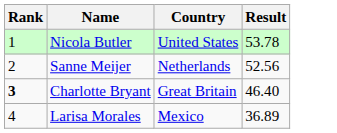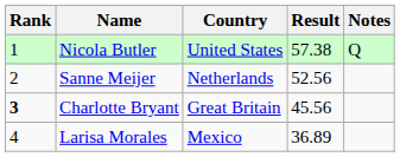 <table class="wikitable" style="font-size:95%" style="text-align:center; width:35em;">
 <tr>
 <th>Rank</th>
 <th>Name</th>
 <th>Country</th>
 <th>Result</th>
+<th>Notes</th>
 </tr>
 <tr bgcolor=ccffcc>
 <td>1</td>
 <td align=left><a href='#'>Nicola Butler</a></td>
 <td align="left"> <a href='#'>United States</a></td>
-<td>53.78</td>
+<td>57.38</td>
+<td>Q</td>
 </tr>
 <tr>
 <td>2</td>
 <td align=left><a href='#'>Sanne Meijer</a></td>
 <td align="left"> <a href='#'>Netherlands</a></td>
 <td>52.56</td>
+<td></td>
 </tr>
 <tr>
 <td><strong>3</strong></td>
 <td align=left><a href='#'>Charlotte Bryant</a></td>
 <td align="left"> <a href='#'>Great Britain</a></td>
-<td>46.40</td>
+<td>45.56</td>
+<td></td>
 </tr>
 <tr>
 <td>4</td>
 <td align=left><a href='#'>Larisa Morales</a></td>
 <td align="left"> <a href='#'>Mexico</a></td>
 <td>36.89</td>
+<td></td>
 </tr>
 </table>
